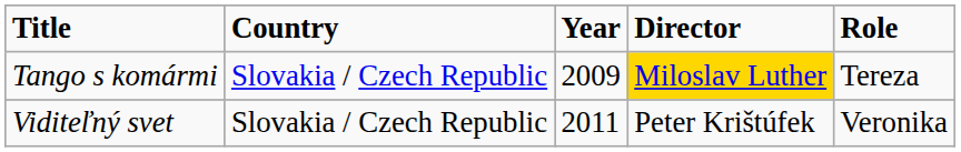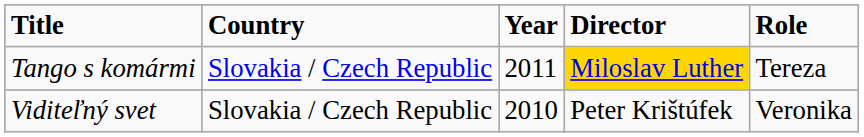 <table class="wikitable sortable">
 <tr>
 <td><strong>Title</strong></td>
 <td><strong>Country</strong></td>
 <td><strong>Year</strong></td>
 <td><strong>Director</strong></td>
 <td><strong>Role</strong></td>
 </tr>
 <tr>
 <td><em>Tango s komármi</em></td>
 <td><a href='#'>Slovakia</a> / <a href='#'>Czech Republic</a></td>
-<td>2009</td>
+<td>2011</td>
 <td style="background: gold;"><a href='#'>Miloslav Luther</a></td>
 <td>Tereza</td>
 </tr>
 <tr>
 <td><em>Viditeľný svet</em></td>
 <td>Slovakia / Czech Republic</td>
-<td>2011</td>
+<td>2010</td>
 <td>Peter Krištúfek</td>
 <td>Veronika</td>
 </tr>
 </table>
